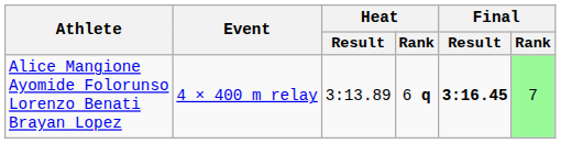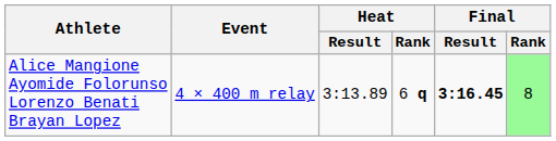 <table class=wikitable style=font-size:90%>
 <tr>
 <th rowspan=2>Athlete</th>
 <th rowspan=2>Event</th>
 <th colspan=2>Heat</th>
 <th colspan=2>Final</th>
 </tr>
 <tr style=font-size:95%>
 <th>Result</th>
 <th>Rank</th>
 <th>Result</th>
 <th>Rank</th>
 </tr>
 <tr align=center>
 <td align=left><a href='#'>Alice Mangione</a><br><a href='#'>Ayomide Folorunso</a><br><a href='#'>Lorenzo Benati</a><br><a href='#'>Brayan Lopez</a></td>
 <td align=left><a href='#'>4 × 400 m relay</a></td>
 <td>3:13.89 </td>
 <td>6 <strong>q</strong></td>
 <td><strong>3:16.45</strong></td>
-<td bgcolor=palegreen>7</td>
+<td bgcolor=palegreen>8</td>
 </tr>
 </table>
